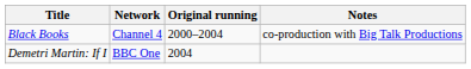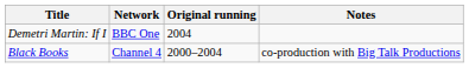 <table class="wikitable sortable">
 <tr>
 <th>Title</th>
 <th>Network</th>
 <th>Original running</th>
 <th>Notes</th>
 </tr>
 <tr>
+<td><em>Demetri Martin: If I</em></td>
+<td><a href='#'>BBC One</a></td>
+<td>2004</td>
+<td></td>
+</tr>
+<tr>
 <td><em><a href='#'>Black Books</a></em></td>
 <td><a href='#'>Channel 4</a></td>
 <td>2000–2004</td>
 <td>co-production with <a href='#'>Big Talk Productions</a></td>
 </tr>
-<tr>
-<td><em>Demetri Martin: If I</em></td>
-<td><a href='#'>BBC One</a></td>
-<td>2004</td>
-<td></td>
-</tr>
 </table>
